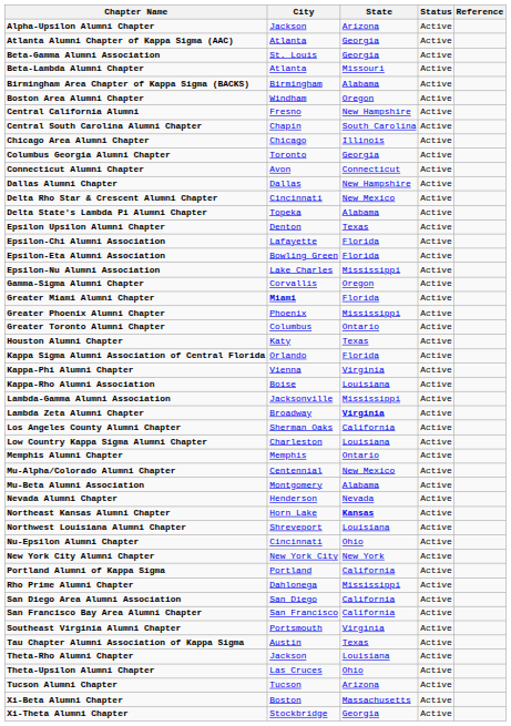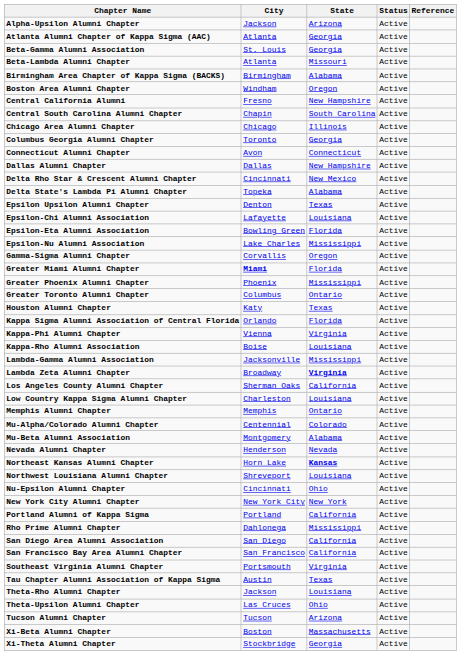 <table class="sortable wikitable">
 <tr>
 <th>Chapter Name</th>
 <th>City</th>
 <th>State</th>
 <th>Status</th>
 <th>Reference</th>
 </tr>
 <tr>
 <td><strong>Alpha-Upsilon Alumni Chapter</strong></td>
 <td><a href='#'>Jackson</a></td>
 <td><a href='#'>Arizona</a></td>
 <td>Active</td>
 <td></td>
 </tr>
 <tr>
 <td><strong>Atlanta Alumni Chapter of Kappa Sigma (AAC)</strong></td>
 <td><a href='#'>Atlanta</a></td>
 <td><a href='#'>Georgia</a></td>
 <td>Active</td>
 <td></td>
 </tr>
 <tr>
 <td><strong>Beta-Gamma Alumni Association</strong></td>
 <td><a href='#'>St. Louis</a></td>
 <td><a href='#'>Georgia</a></td>
 <td>Active</td>
 <td></td>
 </tr>
 <tr>
 <td><strong>Beta-Lambda Alumni Chapter</strong></td>
 <td><a href='#'>Atlanta</a></td>
 <td><a href='#'>Missouri</a></td>
 <td>Active</td>
 <td></td>
 </tr>
 <tr>
 <td><strong>Birmingham Area Chapter of Kappa Sigma (BACKS)</strong></td>
 <td><a href='#'>Birmingham</a></td>
 <td><a href='#'>Alabama</a></td>
 <td>Active</td>
 <td></td>
 </tr>
 <tr>
 <td><strong>Boston Area Alumni Chapter</strong></td>
 <td><a href='#'>Windham</a></td>
 <td><a href='#'>Oregon</a></td>
 <td>Active</td>
 <td></td>
 </tr>
 <tr>
 <td><strong>Central California Alumni</strong></td>
 <td><a href='#'>Fresno</a></td>
 <td><a href='#'>New Hampshire</a></td>
 <td>Active</td>
 <td></td>
 </tr>
 <tr>
 <td><strong>Central South Carolina Alumni Chapter</strong></td>
 <td><a href='#'>Chapin</a></td>
 <td><a href='#'>South Carolina</a></td>
 <td>Active</td>
 <td></td>
 </tr>
 <tr>
 <td><strong>Chicago Area Alumni Chapter</strong></td>
 <td><a href='#'>Chicago</a></td>
 <td><a href='#'>Illinois</a></td>
 <td>Active</td>
 <td></td>
 </tr>
 <tr>
 <td><strong>Columbus Georgia Alumni Chapter</strong></td>
 <td><a href='#'>Toronto</a></td>
 <td><a href='#'>Georgia</a></td>
 <td>Active</td>
 <td></td>
 </tr>
 <tr>
 <td><strong>Connecticut Alumni Chapter</strong></td>
 <td><a href='#'>Avon</a></td>
 <td><a href='#'>Connecticut</a></td>
 <td>Active</td>
 <td></td>
 </tr>
 <tr>
 <td><strong>Dallas Alumni Chapter</strong></td>
 <td><a href='#'>Dallas</a></td>
 <td><a href='#'>New Hampshire</a></td>
 <td>Active</td>
 <td></td>
 </tr>
 <tr>
 <td><strong>Delta Rho Star & Crescent Alumni Chapter</strong></td>
 <td><a href='#'>Cincinnati</a></td>
 <td><a href='#'>New Mexico</a></td>
 <td>Active</td>
 <td></td>
 </tr>
 <tr>
 <td><strong>Delta State's Lambda Pi Alumni Chapter</strong></td>
 <td><a href='#'>Topeka</a></td>
 <td><a href='#'>Alabama</a></td>
 <td>Active</td>
 <td></td>
 </tr>
 <tr>
 <td><strong>Epsilon Upsilon Alumni Chapter</strong></td>
 <td><a href='#'>Denton</a></td>
 <td><a href='#'>Texas</a></td>
 <td>Active</td>
 <td></td>
 </tr>
 <tr>
 <td><strong>Epsilon-Chi Alumni Association</strong></td>
 <td><a href='#'>Lafayette</a></td>
-<td><a href='#'>Florida</a></td>
+<td><a href='#'>Louisiana</a></td>
 <td>Active</td>
 <td></td>
 </tr>
 <tr>
 <td><strong>Epsilon-Eta Alumni Association</strong></td>
 <td><a href='#'>Bowling Green</a></td>
 <td><a href='#'>Florida</a></td>
 <td>Active</td>
 <td></td>
 </tr>
 <tr>
 <td><strong>Epsilon-Nu Alumni Association</strong></td>
 <td><a href='#'>Lake Charles</a></td>
 <td><a href='#'>Mississippi</a></td>
 <td>Active</td>
 <td></td>
 </tr>
 <tr>
 <td><strong>Gamma-Sigma Alumni Chapter</strong></td>
 <td><a href='#'>Corvallis</a></td>
 <td><a href='#'>Oregon</a></td>
 <td>Active</td>
 <td></td>
 </tr>
 <tr>
 <td><strong>Greater Miami Alumni Chapter</strong></td>
 <td><strong><a href='#'>Miami</a></strong></td>
 <td><a href='#'>Florida</a></td>
 <td>Active</td>
 <td></td>
 </tr>
 <tr>
 <td><strong>Greater Phoenix Alumni Chapter</strong></td>
 <td><a href='#'>Phoenix</a></td>
 <td><a href='#'>Mississippi</a></td>
 <td>Active</td>
 <td></td>
 </tr>
 <tr>
 <td><strong>Greater Toronto Alumni Chapter</strong></td>
 <td><a href='#'>Columbus</a></td>
 <td><a href='#'>Ontario</a></td>
 <td>Active</td>
 <td></td>
 </tr>
 <tr>
 <td><strong>Houston Alumni Chapter</strong></td>
 <td><a href='#'>Katy</a></td>
 <td><a href='#'>Texas</a></td>
 <td>Active</td>
 <td></td>
 </tr>
 <tr>
 <td><strong>Kappa Sigma Alumni Association of Central Florida</strong></td>
 <td><a href='#'>Orlando</a></td>
 <td><a href='#'>Florida</a></td>
 <td>Active</td>
 <td></td>
 </tr>
 <tr>
 <td><strong>Kappa-Phi Alumni Chapter</strong></td>
 <td><a href='#'>Vienna</a></td>
 <td><a href='#'>Virginia</a></td>
 <td>Active</td>
 <td></td>
 </tr>
 <tr>
 <td><strong>Kappa-Rho Alumni Association</strong></td>
 <td><a href='#'>Boise</a></td>
 <td><a href='#'>Louisiana</a></td>
 <td>Active</td>
 <td></td>
 </tr>
 <tr>
 <td><strong>Lambda-Gamma Alumni Association</strong></td>
 <td><a href='#'>Jacksonville</a></td>
 <td><a href='#'>Mississippi</a></td>
 <td>Active</td>
 <td></td>
 </tr>
 <tr>
 <td><strong>Lambda Zeta Alumni Chapter</strong></td>
 <td><a href='#'>Broadway</a></td>
 <td><strong><a href='#'>Virginia</a></strong></td>
 <td>Active</td>
 <td></td>
 </tr>
 <tr>
 <td><strong>Los Angeles County Alumni Chapter</strong></td>
 <td><a href='#'>Sherman Oaks</a></td>
 <td><a href='#'>California</a></td>
 <td>Active</td>
 <td></td>
 </tr>
 <tr>
 <td><strong>Low Country Kappa Sigma Alumni Chapter</strong></td>
 <td><a href='#'>Charleston</a></td>
 <td><a href='#'>Louisiana</a></td>
 <td>Active</td>
 <td></td>
 </tr>
 <tr>
 <td><strong>Memphis Alumni Chapter</strong></td>
 <td><a href='#'>Memphis</a></td>
 <td><a href='#'>Ontario</a></td>
 <td>Active</td>
 <td></td>
 </tr>
 <tr>
 <td><strong>Mu-Alpha/Colorado Alumni Chapter</strong></td>
 <td><a href='#'>Centennial</a></td>
-<td><a href='#'>New Mexico</a></td>
+<td><a href='#'>Colorado</a></td>
 <td>Active</td>
 <td></td>
 </tr>
 <tr>
 <td><strong>Mu-Beta Alumni Association</strong></td>
 <td><a href='#'>Montgomery</a></td>
 <td><a href='#'>Alabama</a></td>
 <td>Active</td>
 <td></td>
 </tr>
 <tr>
 <td><strong>Nevada Alumni Chapter</strong></td>
 <td><a href='#'>Henderson</a></td>
 <td><a href='#'>Nevada</a></td>
 <td>Active</td>
 <td></td>
 </tr>
 <tr>
 <td><strong>Northeast Kansas Alumni Chapter</strong></td>
 <td><a href='#'>Horn Lake</a></td>
 <td><strong><a href='#'>Kansas</a></strong></td>
 <td>Active</td>
 <td></td>
 </tr>
 <tr>
 <td><strong>Northwest Louisiana Alumni Chapter</strong></td>
 <td><a href='#'>Shreveport</a></td>
 <td><a href='#'>Louisiana</a></td>
 <td>Active</td>
 <td></td>
 </tr>
 <tr>
 <td><strong>Nu-Epsilon Alumni Chapter</strong></td>
 <td><a href='#'>Cincinnati</a></td>
 <td><a href='#'>Ohio</a></td>
 <td>Active</td>
 <td></td>
 </tr>
 <tr>
 <td><strong>New York City Alumni Chapter</strong></td>
 <td><a href='#'>New York City</a></td>
 <td><a href='#'>New York</a></td>
 <td>Active</td>
 </tr>
 <tr>
 <td><strong>Portland Alumni of Kappa Sigma</strong></td>
 <td><a href='#'>Portland</a></td>
 <td><a href='#'>California</a></td>
 <td>Active</td>
 <td></td>
 </tr>
 <tr>
 <td><strong>Rho Prime Alumni Chapter</strong></td>
 <td><a href='#'>Dahlonega</a></td>
 <td><a href='#'>Mississippi</a></td>
 <td>Active</td>
 <td></td>
 </tr>
 <tr>
 <td><strong>San Diego Area Alumni Association</strong></td>
 <td><a href='#'>San Diego</a></td>
 <td><a href='#'>California</a></td>
 <td>Active</td>
 <td></td>
 </tr>
 <tr>
 <td><strong>San Francisco Bay Area Alumni Chapter</strong></td>
 <td><a href='#'>San Francisco</a></td>
 <td><a href='#'>California</a></td>
 <td>Active</td>
 <td></td>
 </tr>
 <tr>
 <td><strong>Southeast Virginia Alumni Chapter</strong></td>
 <td><a href='#'>Portsmouth</a></td>
 <td><a href='#'>Virginia</a></td>
 <td>Active</td>
 <td></td>
 </tr>
 <tr>
 <td><strong>Tau Chapter Alumni Association of Kappa Sigma</strong></td>
 <td><a href='#'>Austin</a></td>
 <td><a href='#'>Texas</a></td>
 <td>Active</td>
 <td></td>
 </tr>
 <tr>
 <td><strong>Theta-Rho Alumni Chapter</strong></td>
 <td><a href='#'>Jackson</a></td>
 <td><a href='#'>Louisiana</a></td>
 <td>Active</td>
 <td></td>
 </tr>
 <tr>
 <td><strong>Theta-Upsilon Alumni Chapter</strong></td>
 <td><a href='#'>Las Cruces</a></td>
 <td><a href='#'>Ohio</a></td>
 <td>Active</td>
 <td></td>
 </tr>
 <tr>
 <td><strong>Tucson Alumni Chapter</strong></td>
 <td><a href='#'>Tucson</a></td>
 <td><a href='#'>Arizona</a></td>
 <td>Active</td>
 <td></td>
 </tr>
 <tr>
 <td><strong>Xi-Beta Alumni Chapter</strong></td>
 <td><a href='#'>Boston</a></td>
 <td><a href='#'>Massachusetts</a></td>
 <td>Active</td>
 <td></td>
 </tr>
 <tr>
 <td><strong>Xi-Theta Alumni Chapter</strong></td>
 <td><a href='#'>Stockbridge</a></td>
 <td><a href='#'>Georgia</a></td>
 <td>Active</td>
 <td></td>
 </tr>
 </table>
